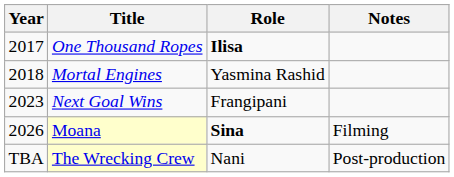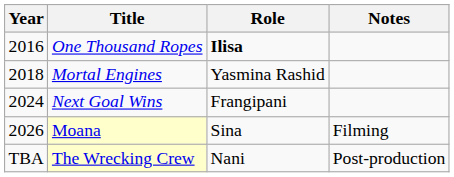 <table class="wikitable sortable">
 <tr>
 <th>Year</th>
 <th>Title</th>
 <th>Role</th>
 <th class="unsortable">Notes</th>
 </tr>
 <tr>
-<td>2017</td>
+<td>2016</td>
 <td><em><a href='#'>One Thousand Ropes</a></em></td>
 <td><strong>Ilisa</strong></td>
 <td></td>
 </tr>
 <tr>
 <td>2018</td>
 <td><em><a href='#'>Mortal Engines</a></em></td>
 <td>Yasmina Rashid</td>
 <td></td>
 </tr>
 <tr>
-<td>2023</td>
+<td>2024</td>
 <td><em><a href='#'>Next Goal Wins</a></td>
 <td>Frangipani</td>
 <td></td>
 </tr>
 <tr>
 <td>2026</td>
 <td style="background:#ffc;"></em><a href='#'>Moana</a><em> </td>
-<td><strong>Sina</strong></td>
+<td>Sina</td>
 <td>Filming</td>
 </tr>
 <tr>
 <td>TBA</td>
 <td style="background:#ffc;"></em><a href='#'>The Wrecking Crew</a><em> </td>
 <td>Nani</td>
 <td>Post-production</td>
 </tr>
 </table>
